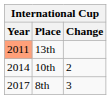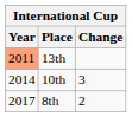 <table class="wikitable">
 <tr>
 <th colspan="3">International Cup</th>
 </tr>
 <tr>
 <th>Year</th>
 <th>Place</th>
 <th>Change</th>
 </tr>
 <tr>
 <td style="background: lightsalmon;">2011</td>
 <td>13th</td>
 <td></td>
 </tr>
 <tr>
 <td>2014</td>
 <td>10th</td>
-<td> 2</td>
+<td> 3</td>
 </tr>
 <tr>
 <td>2017</td>
 <td>8th</td>
-<td> 3</td>
+<td> 2</td>
 </tr>
 </table>
